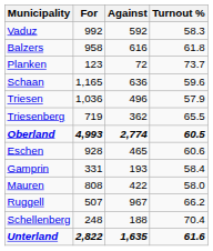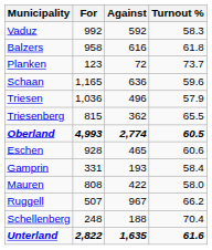 <table class="wikitable" style=text-align:right>
 <tr>
 <th>Municipality</th>
 <th>For</th>
 <th>Against</th>
 <th>Turnout %</th>
 </tr>
 <tr>
 <td align=left><a href='#'>Vaduz</a></td>
 <td>992</td>
 <td>592</td>
 <td>58.3</td>
 </tr>
 <tr>
 <td align=left><a href='#'>Balzers</a></td>
 <td>958</td>
 <td>616</td>
 <td>61.8</td>
 </tr>
 <tr>
 <td align=left><a href='#'>Planken</a></td>
 <td>123</td>
 <td>72</td>
 <td>73.7</td>
 </tr>
 <tr>
 <td align=left><a href='#'>Schaan</a></td>
 <td>1,165</td>
 <td>636</td>
 <td>59.6</td>
 </tr>
 <tr>
 <td align=left><a href='#'>Triesen</a></td>
 <td>1,036</td>
 <td>496</td>
 <td>57.9</td>
 </tr>
 <tr>
 <td align=left><a href='#'>Triesenberg</a></td>
-<td>719</td>
+<td>815</td>
 <td>362</td>
 <td>65.5</td>
 </tr>
 <tr>
 <td align=left><a href='#'><strong><em>Oberland</em></strong></a></td>
 <td><strong><em>4,993</em></strong></td>
 <td><strong><em>2,774</em></strong></td>
 <td><strong><em>60.5</em></strong></td>
 </tr>
 <tr>
 <td align=left><a href='#'>Eschen</a></td>
 <td>928</td>
 <td>465</td>
 <td>60.6</td>
 </tr>
 <tr>
 <td align=left><a href='#'>Gamprin</a></td>
 <td>331</td>
 <td>193</td>
 <td>58.4</td>
 </tr>
 <tr>
 <td align=left><a href='#'>Mauren</a></td>
 <td>808</td>
 <td>422</td>
 <td>58.0</td>
 </tr>
 <tr>
 <td align=left><a href='#'>Ruggell</a></td>
 <td>507</td>
 <td>967</td>
 <td>66.2</td>
 </tr>
 <tr>
 <td align=left><a href='#'>Schellenberg</a></td>
 <td>248</td>
 <td>188</td>
 <td>70.4</td>
 </tr>
 <tr>
 <td align=left><a href='#'><strong><em>Unterland</em></strong></a></td>
 <td><strong><em>2,822</em></strong></td>
 <td><strong><em>1,635</em></strong></td>
 <td><strong><em>61.6</em></strong></td>
 </tr>
 </table>
